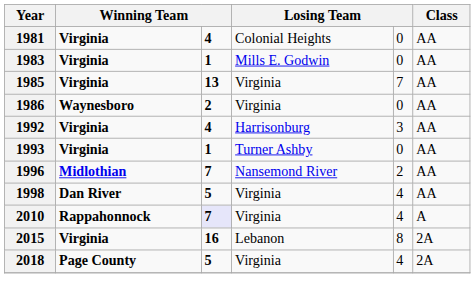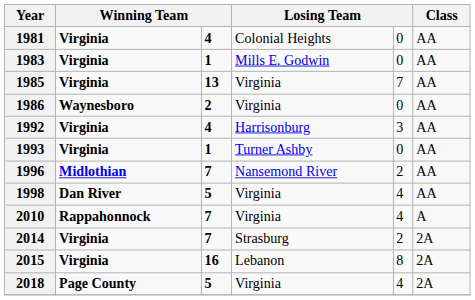 <table class="wikitable" width=60%>
 <tr>
 <th align=center bgcolor="#e5e5e5"><strong>Year</strong></th>
 <th colspan=2 align=center bgcolor="#e5e5e5"><strong>Winning Team</strong></th>
 <th colspan=2 align=center bgcolor="#e5e5e5"><strong>Losing Team</strong></th>
 <th align=center bgcolor="#e5e5e5"><strong>Class</strong></th>
 </tr>
 <tr>
 <th>1981</th>
 <td><strong>Virginia</strong></td>
 <td><strong>4</strong></td>
 <td>Colonial Heights</td>
 <td>0</td>
 <td>AA</td>
 </tr>
 <tr>
 <th>1983</th>
 <td><strong>Virginia</strong></td>
 <td><strong>1</strong></td>
 <td><a href='#'>Mills E. Godwin</a></td>
 <td>0</td>
 <td>AA</td>
 </tr>
 <tr>
 <th>1985</th>
 <td><strong>Virginia</strong></td>
 <td><strong>13</strong></td>
 <td>Virginia</td>
 <td>7</td>
 <td>AA</td>
 </tr>
 <tr>
 <th>1986</th>
 <td><strong>Waynesboro</strong></td>
 <td><strong>2</strong></td>
 <td>Virginia</td>
 <td>0</td>
 <td>AA</td>
 </tr>
 <tr>
 <th>1992</th>
 <td><strong>Virginia</strong></td>
 <td><strong>4</strong></td>
 <td><a href='#'>Harrisonburg</a></td>
 <td>3</td>
 <td>AA</td>
 </tr>
 <tr>
 <th>1993</th>
 <td><strong>Virginia</strong></td>
 <td><strong>1</strong></td>
 <td><a href='#'>Turner Ashby</a></td>
 <td>0</td>
 <td>AA</td>
 </tr>
 <tr>
 <th>1996</th>
 <td><strong><a href='#'>Midlothian</a></strong></td>
 <td><strong>7</strong></td>
 <td><a href='#'>Nansemond River</a></td>
 <td>2</td>
 <td>AA</td>
 </tr>
 <tr>
 <th>1998</th>
 <td><strong>Dan River</strong></td>
 <td><strong>5</strong></td>
 <td>Virginia</td>
 <td>4</td>
 <td>AA</td>
 </tr>
 <tr>
 <th>2010</th>
 <td><strong>Rappahonnock</strong></td>
-<td style="background: lavender;"><strong>7</strong></td>
+<td><strong>7</strong></td>
 <td>Virginia</td>
 <td>4</td>
 <td>A</td>
+</tr>
+<tr>
+<th>2014</th>
+<td><strong>Virginia</strong></td>
+<td><strong>7</strong></td>
+<td>Strasburg</td>
+<td>2</td>
+<td>2A</td>
 </tr>
 <tr>
 <th>2015</th>
 <td><strong>Virginia</strong></td>
 <td><strong>16</strong></td>
 <td>Lebanon</td>
 <td>8</td>
 <td>2A</td>
 </tr>
 <tr>
 <th>2018</th>
 <td><strong>Page County</strong></td>
 <td><strong>5</strong></td>
 <td>Virginia</td>
 <td>4</td>
 <td>2A</td>
 </tr>
 <tr>
 </tr>
 </table>
